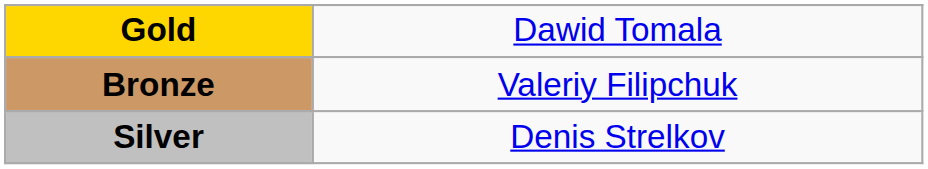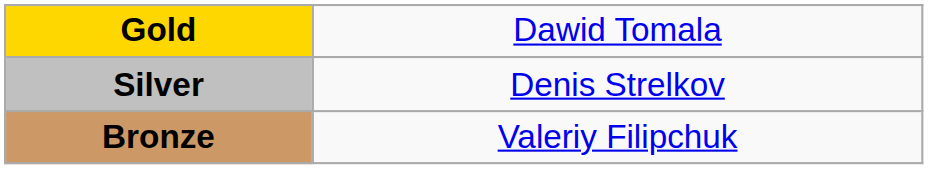 <table class="wikitable" style="text-align:center; " width="35%">
 <tr>
 <td bgcolor="gold"><strong>Gold</strong></td>
 <td><a href='#'>Dawid Tomala</a><br>  <small><em></em></small></td>
 </tr>
 <tr>
+<td bgcolor="silver"><strong>Silver</strong></td>
+<td><a href='#'>Denis Strelkov</a><br>  <small><em></em></small></td>
+</tr>
+<tr>
 <td bgcolor="CC9966"><strong>Bronze</strong></td>
 <td><a href='#'>Valeriy Filipchuk</a><br>  <small><em></em></small></td>
 </tr>
-<tr>
-<td bgcolor="silver"><strong>Silver</strong></td>
-<td><a href='#'>Denis Strelkov</a><br>  <small><em></em></small></td>
-</tr>
 </table>
